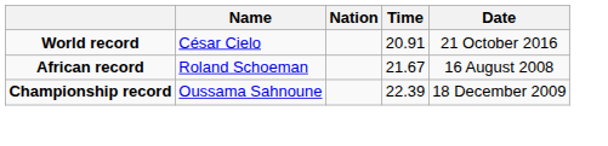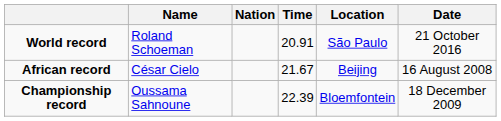 <table class=wikitable style=text-align:center>
 <tr>
 <th></th>
 <th>Name</th>
 <th>Nation</th>
 <th>Time</th>
+<th>Location</th>
 <th>Date</th>
 </tr>
 <tr>
 <td><strong>World record</strong></td>
-<td align=left><a href='#'>César Cielo</a></td>
+<td align=left><a href='#'>Roland Schoeman</a></td>
 <td align=left></td>
 <td align=left>20.91</td>
+<td><a href='#'>São Paulo</a></td>
 <td>21 October 2016</td>
 </tr>
 <tr>
 <td><strong>African record</strong></td>
-<td align=left><a href='#'>Roland Schoeman</a></td>
+<td align=left><a href='#'>César Cielo</a></td>
 <td align=left></td>
 <td align=left>21.67</td>
+<td><a href='#'>Beijing</a></td>
 <td>16 August 2008</td>
 </tr>
 <tr>
 <td><strong>Championship record</strong></td>
 <td align=left><a href='#'>Oussama Sahnoune</a></td>
 <td align=left></td>
 <td align=left>22.39</td>
+<td><a href='#'>Bloemfontein</a></td>
 <td>18 December 2009</td>
 </tr>
 </table>
